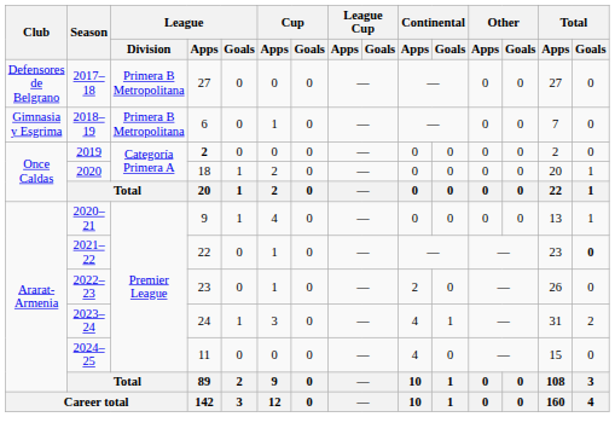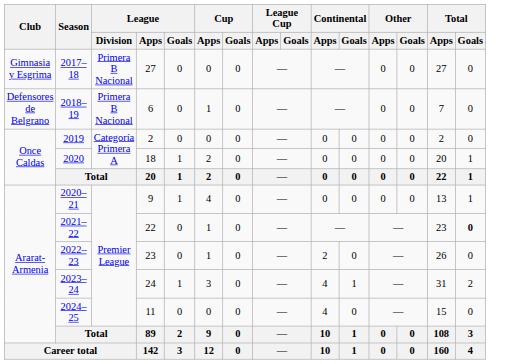 <table class="wikitable" style="text-align:center">
 <tr>
 <th rowspan="2">Club</th>
 <th rowspan="2">Season</th>
 <th colspan="3">League</th>
 <th colspan="2">Cup</th>
 <th colspan="2">League Cup</th>
 <th colspan="2">Continental</th>
 <th colspan="2">Other</th>
 <th colspan="2">Total</th>
 </tr>
 <tr>
 <th>Division</th>
 <th>Apps</th>
 <th>Goals</th>
 <th>Apps</th>
 <th>Goals</th>
 <th>Apps</th>
 <th>Goals</th>
 <th>Apps</th>
 <th>Goals</th>
 <th>Apps</th>
 <th>Goals</th>
 <th>Apps</th>
 <th>Goals</th>
 </tr>
 <tr>
-<td rowspan="1"><a href='#'>Defensores de Belgrano</a></td>
+<td rowspan="1"><a href='#'>Gimnasia y Esgrima</a></td>
 <td><a href='#'>2017–18</a></td>
-<td rowspan="1"><a href='#'>Primera B Metropolitana</a></td>
+<td rowspan="1"><a href='#'>Primera B Nacional</a></td>
 <td>27</td>
 <td>0</td>
 <td>0</td>
 <td>0</td>
 <td colspan="2">—</td>
 <td colspan="2">—</td>
 <td>0</td>
 <td>0</td>
 <td>27</td>
 <td>0</td>
 </tr>
 <tr>
-<td rowspan="1"><a href='#'>Gimnasia y Esgrima</a></td>
+<td rowspan="1"><a href='#'>Defensores de Belgrano</a></td>
 <td><a href='#'>2018–19</a></td>
-<td rowspan="1"><a href='#'>Primera B Metropolitana</a></td>
+<td rowspan="1"><a href='#'>Primera B Nacional</a></td>
 <td>6</td>
 <td>0</td>
 <td>1</td>
 <td>0</td>
 <td colspan="2">—</td>
 <td colspan="2">—</td>
 <td>0</td>
 <td>0</td>
 <td>7</td>
 <td>0</td>
 </tr>
 <tr>
 <td rowspan="3"><a href='#'>Once Caldas</a></td>
 <td><a href='#'>2019</a></td>
 <td rowspan="2"><a href='#'>Categoría Primera A</a></td>
-<td><strong>2</strong></td>
+<td>2</td>
 <td>0</td>
 <td>0</td>
 <td>0</td>
 <td colspan="2">—</td>
 <td>0</td>
 <td>0</td>
 <td>0</td>
 <td>0</td>
 <td>2</td>
 <td>0</td>
 </tr>
 <tr>
 <td><a href='#'>2020</a></td>
 <td>18</td>
 <td>1</td>
 <td>2</td>
 <td>0</td>
 <td colspan="2">—</td>
 <td>0</td>
 <td>0</td>
 <td>0</td>
 <td>0</td>
 <td>20</td>
 <td>1</td>
 </tr>
 <tr>
 <th colspan="2">Total</th>
 <th>20</th>
 <th>1</th>
 <th>2</th>
 <th>0</th>
 <th colspan="2">—</th>
 <th>0</th>
 <th>0</th>
 <th>0</th>
 <th>0</th>
 <th>22</th>
 <th>1</th>
 </tr>
 <tr>
 <td rowspan="6"><a href='#'>Ararat-Armenia</a></td>
 <td><a href='#'>2020–21</a></td>
 <td rowspan="5"><a href='#'>Premier League</a></td>
 <td>9</td>
 <td>1</td>
 <td>4</td>
 <td>0</td>
 <td colspan="2">—</td>
 <td>0</td>
 <td>0</td>
 <td>0</td>
 <td>0</td>
 <td>13</td>
 <td>1</td>
 </tr>
 <tr>
 <td><a href='#'>2021–22</a></td>
 <td>22</td>
 <td>0</td>
 <td>1</td>
 <td>0</td>
 <td colspan="2">—</td>
 <td colspan="2">—</td>
 <td colspan="2">—</td>
 <td>23</td>
 <td><strong>0</strong></td>
 </tr>
 <tr>
 <td><a href='#'>2022–23</a></td>
 <td>23</td>
 <td>0</td>
 <td>1</td>
 <td>0</td>
 <td colspan="2">—</td>
 <td>2</td>
 <td>0</td>
 <td colspan="2">—</td>
 <td>26</td>
 <td>0</td>
 </tr>
 <tr>
 <td><a href='#'>2023–24</a></td>
 <td>24</td>
 <td>1</td>
 <td>3</td>
 <td>0</td>
 <td colspan="2">—</td>
 <td>4</td>
 <td>1</td>
 <td colspan="2">—</td>
 <td>31</td>
 <td>2</td>
 </tr>
 <tr>
 <td><a href='#'>2024–25</a></td>
 <td>11</td>
 <td>0</td>
 <td>0</td>
 <td>0</td>
 <td colspan="2">—</td>
 <td>4</td>
 <td>0</td>
 <td colspan="2">—</td>
 <td>15</td>
 <td>0</td>
 </tr>
 <tr>
 <th colspan="2">Total</th>
 <th>89</th>
 <th>2</th>
 <th>9</th>
 <th>0</th>
 <th colspan="2">—</th>
 <th>10</th>
 <th>1</th>
 <th>0</th>
 <th>0</th>
 <th>108</th>
 <th>3</th>
 </tr>
 <tr>
 <th colspan="3">Career total</th>
 <th>142</th>
 <th>3</th>
 <th>12</th>
 <th>0</th>
 <th colspan="2">—</th>
 <th>10</th>
 <th>1</th>
 <th>0</th>
 <th>0</th>
 <th>160</th>
 <th>4</th>
 </tr>
 </table>
